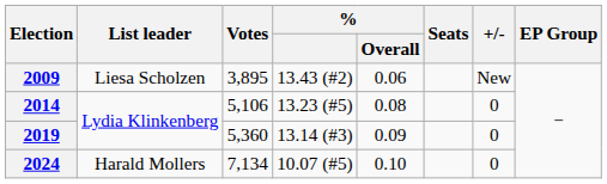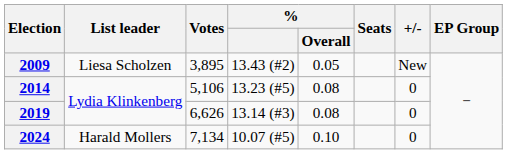 <table class="wikitable" style="text-align:center;">
 <tr>
 <th rowspan=2>Election</th>
 <th rowspan=2>List leader</th>
 <th rowspan=2>Votes</th>
 <th colspan=2>%</th>
 <th rowspan=2>Seats</th>
 <th rowspan=2>+/-</th>
 <th rowspan=2>EP Group</th>
 </tr>
 <tr>
 <th></th>
 <th>Overall</th>
 </tr>
 <tr>
 <th><a href='#'>2009</a></th>
 <td>Liesa Scholzen</td>
 <td>3,895</td>
 <td>13.43 (#2)</td>
-<td>0.06</td>
+<td>0.05</td>
 <td></td>
 <td>New</td>
 <td rowspan=4>−</td>
 </tr>
 <tr>
 <th><a href='#'>2014</a></th>
 <td rowspan=2><a href='#'>Lydia Klinkenberg</a></td>
 <td>5,106</td>
 <td>13.23 (#5)</td>
 <td>0.08</td>
 <td></td>
 <td> 0</td>
 </tr>
 <tr>
 <th><a href='#'>2019</a></th>
-<td>5,360</td>
+<td>6,626</td>
 <td>13.14 (#3)</td>
-<td>0.09</td>
+<td>0.08</td>
 <td></td>
 <td> 0</td>
 </tr>
 <tr>
 <th><a href='#'>2024</a></th>
 <td>Harald Mollers</td>
 <td>7,134</td>
 <td>10.07 (#5)</td>
 <td>0.10</td>
 <td></td>
 <td> 0</td>
 </tr>
 </table>
